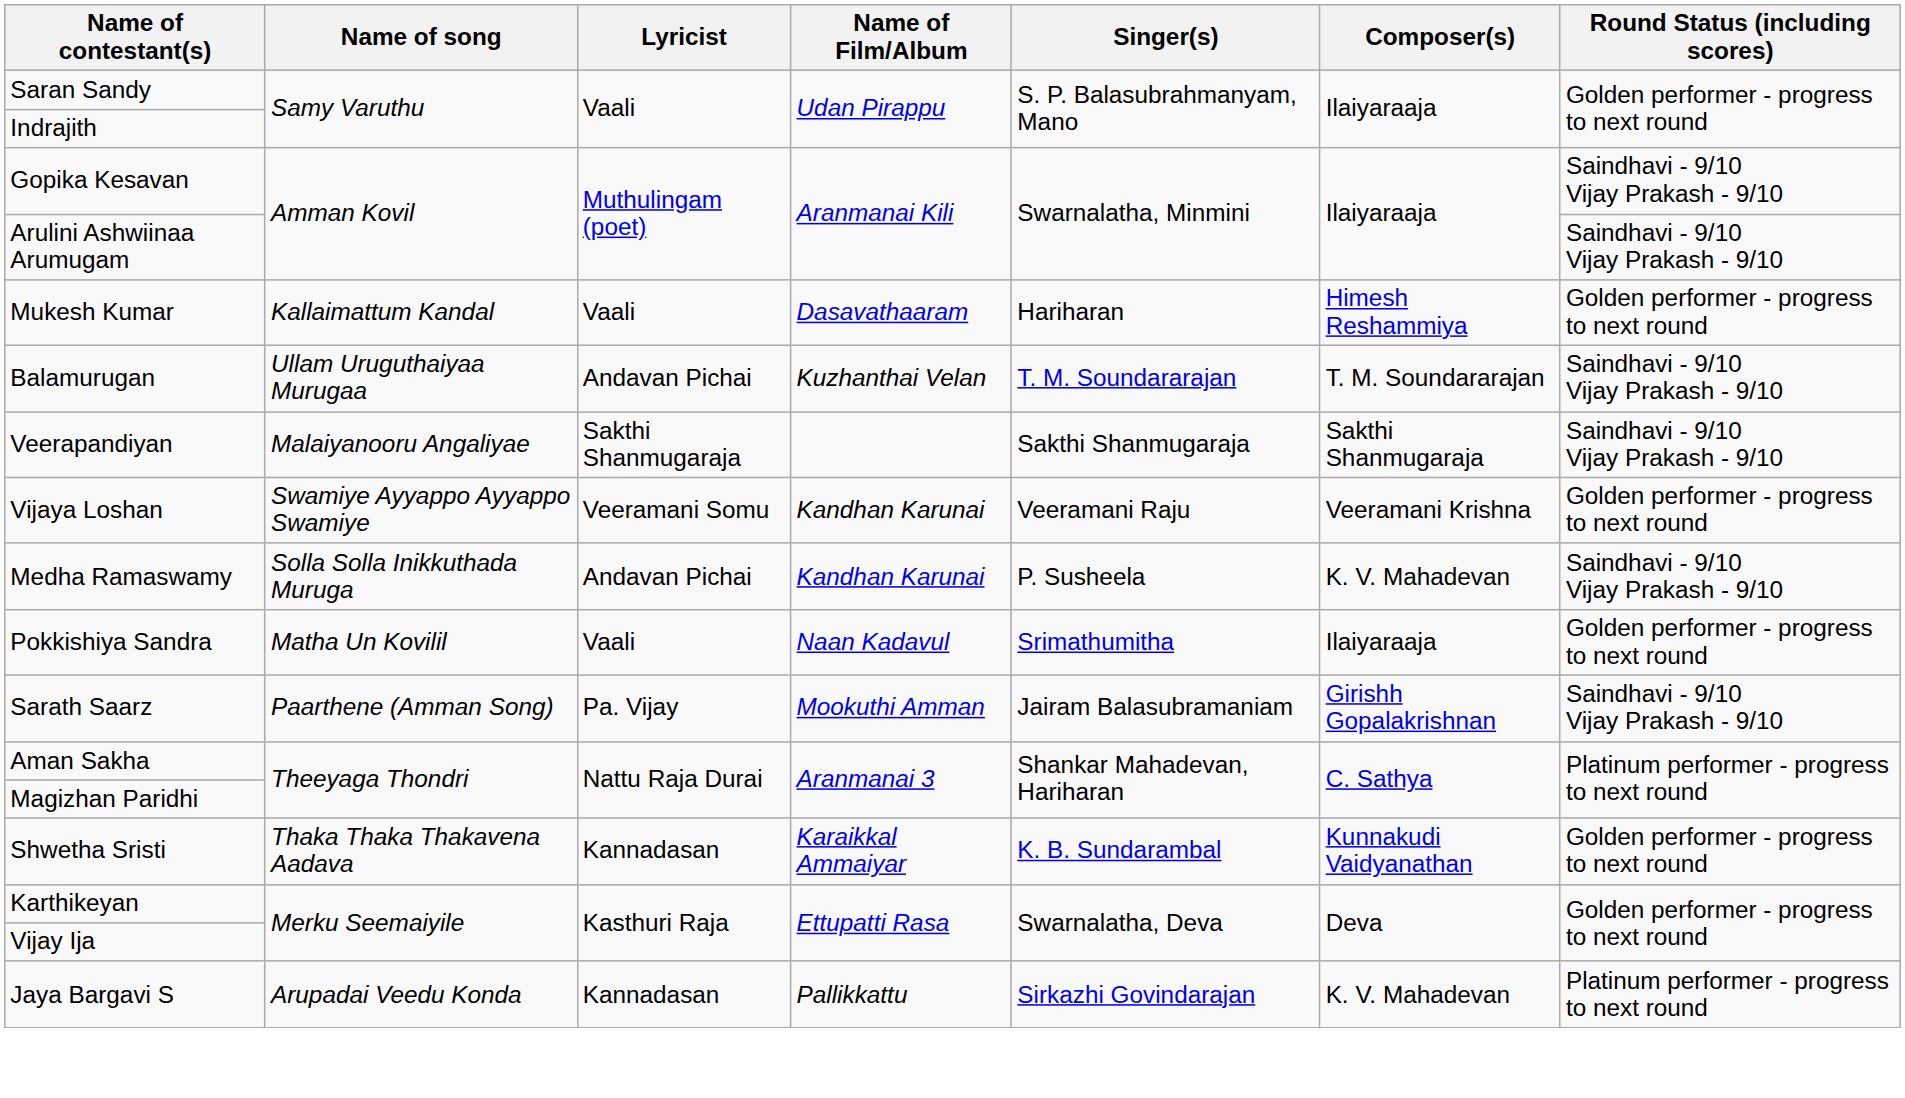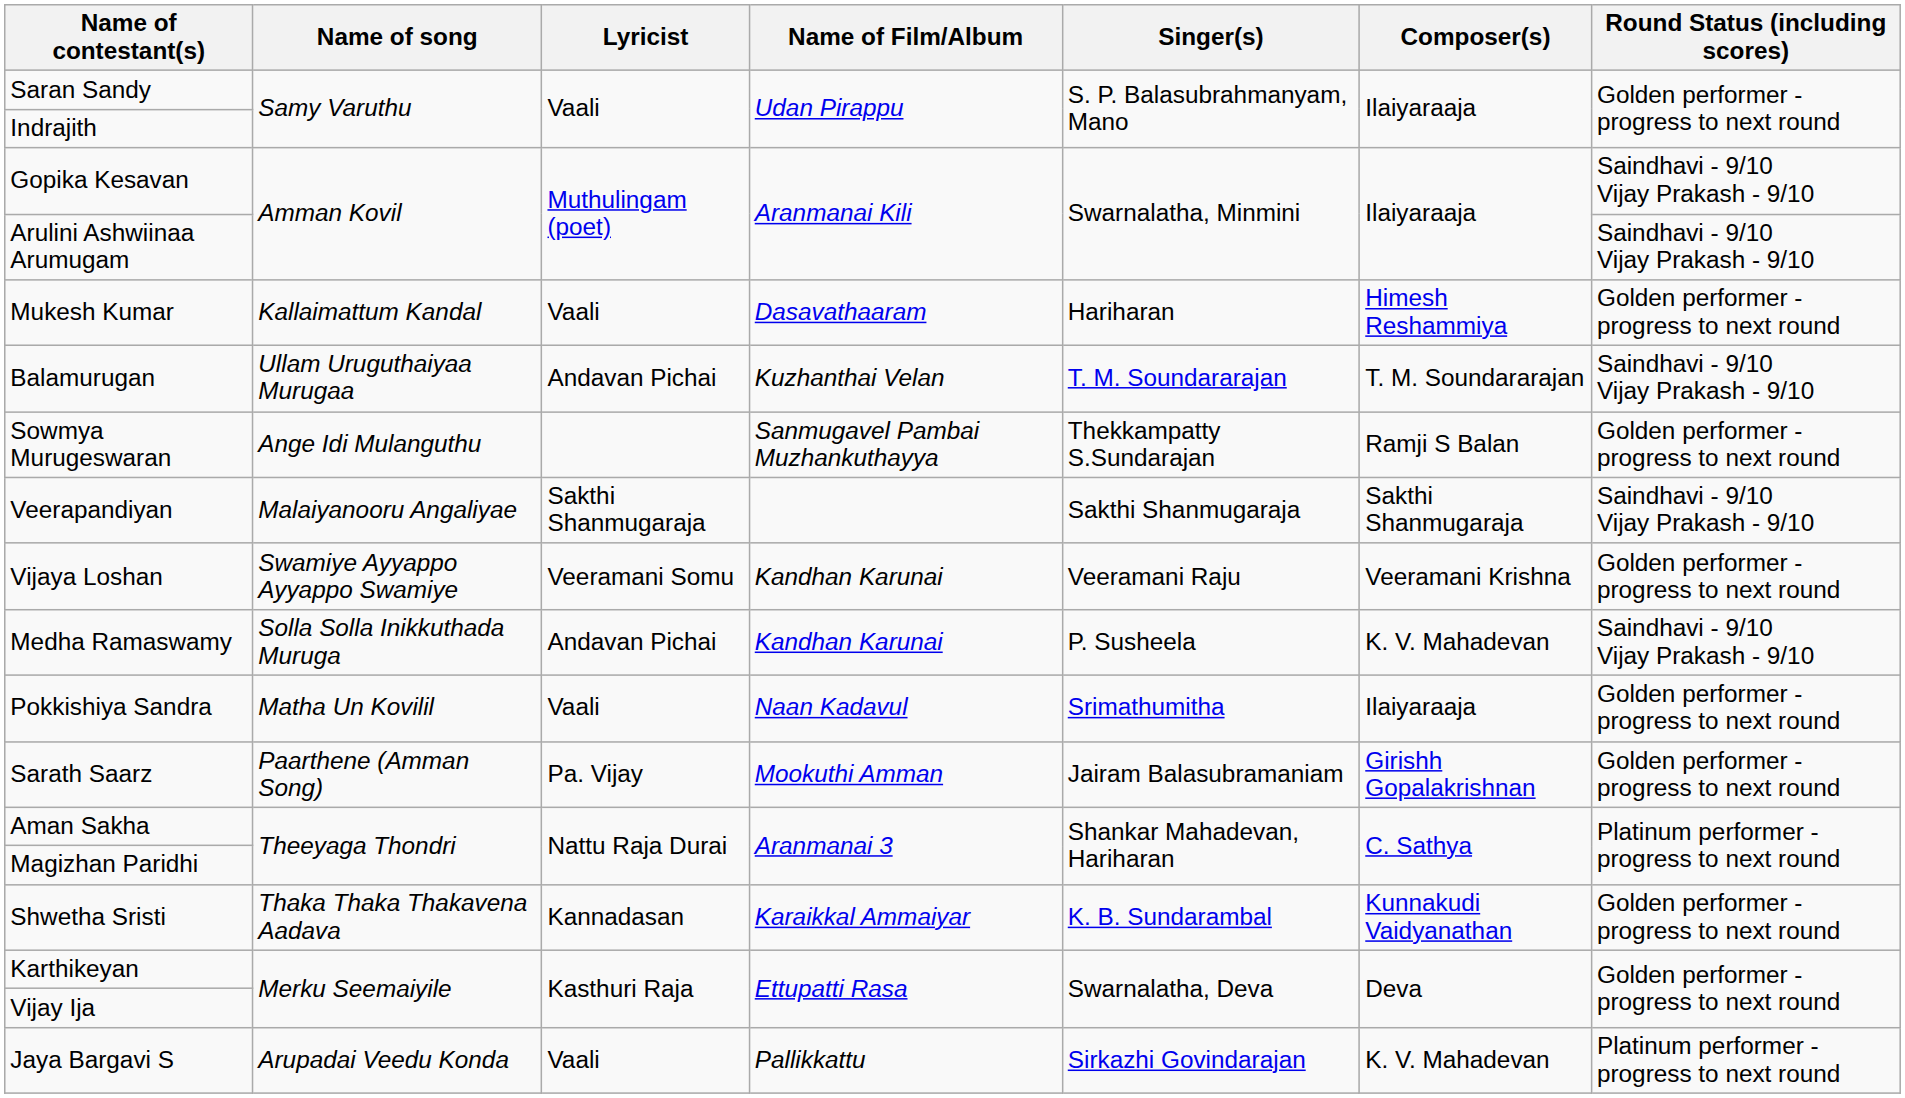 <table class="wikitable">
 <tr>
 <th>Name of contestant(s)</th>
 <th>Name of song</th>
 <th>Lyricist</th>
 <th>Name of Film/Album</th>
 <th>Singer(s)</th>
 <th>Composer(s)</th>
 <th>Round Status (including scores)</th>
 </tr>
 <tr>
 <td>Saran Sandy</td>
 <td rowspan="2"><em>Samy Varuthu</em></td>
 <td rowspan="2">Vaali</td>
 <td rowspan="2"><a href='#'><em>Udan Pirappu</em></a></td>
 <td rowspan="2">S. P. Balasubrahmanyam, Mano</td>
 <td rowspan="2">Ilaiyaraaja</td>
 <td rowspan="2">Golden performer - progress to next round</td>
 </tr>
 <tr>
 <td>Indrajith</td>
 </tr>
 <tr>
 <td>Gopika Kesavan</td>
 <td rowspan="2"><em>Amman Kovil</em></td>
 <td rowspan="2"><a href='#'>Muthulingam (poet)</a></td>
 <td rowspan="2"><a href='#'><em>Aranmanai Kili</em></a></td>
 <td rowspan="2">Swarnalatha, Minmini</td>
 <td rowspan="2">Ilaiyaraaja</td>
 <td>Saindhavi - 9/10<br>Vijay Prakash - 9/10</td>
 </tr>
 <tr>
 <td>Arulini Ashwiinaa Arumugam</td>
 <td>Saindhavi - 9/10<br>Vijay Prakash - 9/10</td>
 </tr>
 <tr>
 <td>Mukesh Kumar</td>
 <td><em>Kallaimattum Kandal</em></td>
 <td>Vaali</td>
 <td><a href='#'><em>Dasavathaaram</em></a></td>
 <td>Hariharan</td>
 <td><a href='#'>Himesh Reshammiya</a></td>
 <td>Golden performer - progress to next round</td>
 </tr>
 <tr>
 <td>Balamurugan</td>
 <td><em>Ullam Uruguthaiyaa Murugaa</em></td>
 <td>Andavan Pichai</td>
 <td><em>Kuzhanthai Velan</em></td>
 <td><a href='#'>T. M. Soundararajan</a></td>
 <td>T. M. Soundararajan</td>
 <td>Saindhavi - 9/10<br>Vijay Prakash - 9/10</td>
 </tr>
 <tr>
+<td>Sowmya Murugeswaran</td>
+<td><em>Ange Idi Mulanguthu</em></td>
+<td></td>
+<td><em>Sanmugavel Pambai Muzhankuthayya</em></td>
+<td>Thekkampatty S.Sundarajan</td>
+<td>Ramji S Balan</td>
+<td>Golden performer - progress to next round</td>
+</tr>
+<tr>
 <td>Veerapandiyan</td>
 <td><em>Malaiyanooru Angaliyae</em></td>
 <td>Sakthi Shanmugaraja</td>
 <td></td>
 <td>Sakthi Shanmugaraja</td>
 <td>Sakthi Shanmugaraja</td>
 <td>Saindhavi - 9/10<br>Vijay Prakash - 9/10</td>
 </tr>
 <tr>
 <td>Vijaya Loshan</td>
 <td><em>Swamiye Ayyappo Ayyappo Swamiye</em></td>
 <td>Veeramani Somu</td>
 <td><em>Kandhan Karunai</em></td>
 <td>Veeramani Raju</td>
 <td>Veeramani Krishna</td>
 <td>Golden performer - progress to next round</td>
 </tr>
 <tr>
 <td>Medha Ramaswamy</td>
 <td><em>Solla Solla Inikkuthada Muruga</em></td>
 <td>Andavan Pichai</td>
 <td><a href='#'><em>Kandhan Karunai</em></a></td>
 <td>P. Susheela</td>
 <td>K. V. Mahadevan</td>
 <td>Saindhavi - 9/10<br>Vijay Prakash - 9/10</td>
 </tr>
 <tr>
 <td>Pokkishiya Sandra</td>
 <td><em>Matha Un Kovilil</em></td>
 <td>Vaali</td>
 <td><a href='#'><em>Naan Kadavul</em></a></td>
 <td><a href='#'>Srimathumitha</a></td>
 <td>Ilaiyaraaja</td>
 <td>Golden performer - progress to next round</td>
 </tr>
 <tr>
 <td>Sarath Saarz</td>
 <td><em>Paarthene (Amman Song)</em></td>
 <td>Pa. Vijay</td>
 <td><a href='#'><em>Mookuthi Amman</em></a></td>
 <td>Jairam Balasubramaniam</td>
 <td><a href='#'>Girishh Gopalakrishnan</a></td>
-<td>Saindhavi - 9/10<br>Vijay Prakash - 9/10</td>
+<td>Golden performer - progress to next round</td>
 </tr>
 <tr>
 <td>Aman Sakha</td>
 <td rowspan="2"><em>Theeyaga Thondri</em></td>
 <td rowspan="2">Nattu Raja Durai</td>
 <td rowspan="2"><a href='#'><em>Aranmanai 3</em></a></td>
 <td rowspan="2">Shankar Mahadevan, Hariharan</td>
 <td rowspan="2"><a href='#'>C. Sathya</a></td>
 <td rowspan="2">Platinum performer - progress to next round</td>
 </tr>
 <tr>
 <td>Magizhan Paridhi</td>
 </tr>
 <tr>
 <td>Shwetha Sristi</td>
 <td><em>Thaka Thaka Thakavena Aadava</em></td>
 <td>Kannadasan</td>
 <td><a href='#'><em>Karaikkal Ammaiyar</em></a></td>
 <td><a href='#'>K. B. Sundarambal</a></td>
 <td><a href='#'>Kunnakudi Vaidyanathan</a></td>
 <td>Golden performer - progress to next round</td>
 </tr>
 <tr>
 <td>Karthikeyan</td>
 <td rowspan="2"><em>Merku Seemaiyile</em></td>
 <td rowspan="2">Kasthuri Raja</td>
 <td rowspan="2"><a href='#'><em>Ettupatti Rasa</em></a></td>
 <td rowspan="2">Swarnalatha, Deva</td>
 <td rowspan="2">Deva</td>
 <td rowspan="2">Golden performer - progress to next round</td>
 </tr>
 <tr>
 <td>Vijay Ija</td>
 </tr>
 <tr>
 <td>Jaya Bargavi S</td>
 <td><em>Arupadai Veedu Konda</em></td>
-<td>Kannadasan</td>
+<td>Vaali</td>
 <td><em>Pallikkattu</em></td>
 <td><a href='#'>Sirkazhi Govindarajan</a></td>
 <td>K. V. Mahadevan</td>
 <td>Platinum performer - progress to next round</td>
 </tr>
 </table>
